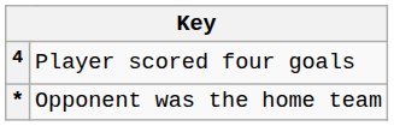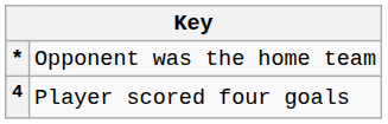 <table class="wikitable plainrowheaders">
 <tr>
 <th colspan="2" scope="col">Key</th>
 </tr>
 <tr>
+<th align="left" scope="row">*</th>
+<td align="left">Opponent was the home team</td>
+</tr>
+<tr>
 <th align="left" scope="row"><sup><strong>4</strong></sup></th>
 <td align="left">Player scored four goals</td>
 </tr>
-<tr>
-<th align="left" scope="row">*</th>
-<td align="left">Opponent was the home team</td>
-</tr>
 </table>
